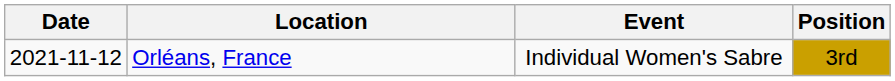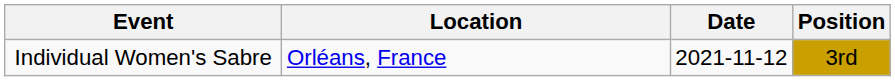 <table class="wikitable" style="text-align:center;">
 <tr>
+<th style="width:12em">Event</th>
+<th style="width:17em">Location</th>
 <th>Date</th>
-<th style="width:17em">Location</th>
-<th style="width:12em">Event</th>
 <th>Position</th>
 </tr>
 <tr>
+<td>Individual Women's Sabre</td>
+<td rowspan="1" align="left"> <a href='#'>Orléans</a>, <a href='#'>France</a></td>
 <td>2021-11-12</td>
-<td rowspan="1" align="left"> <a href='#'>Orléans</a>, <a href='#'>France</a></td>
-<td>Individual Women's Sabre</td>
 <td bgcolor="caramel">3rd</td>
 </tr>
 </table>
